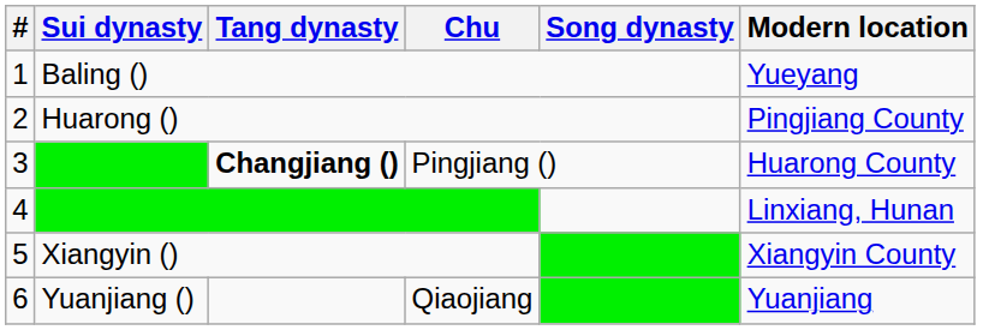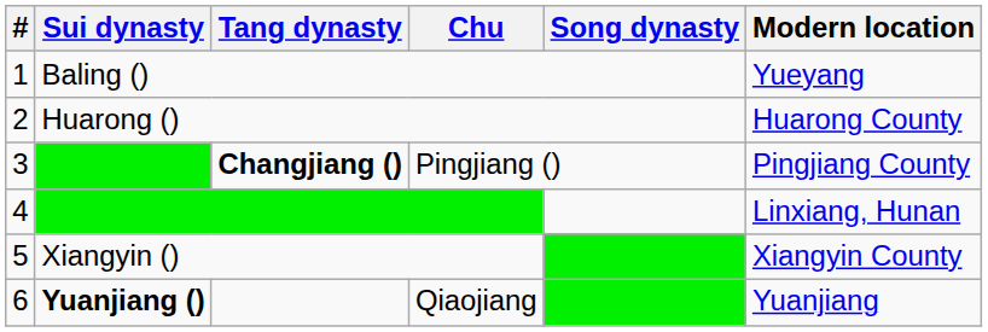 <table class="wikitable">
 <tr>
 <th>#</th>
 <th><a href='#'>Sui dynasty</a></th>
 <th><a href='#'>Tang dynasty</a></th>
 <th><a href='#'>Chu</a></th>
 <th><a href='#'>Song dynasty</a></th>
 <th>Modern location</th>
 </tr>
 <tr>
 <td>1</td>
 <td colspan=4>Baling ()</td>
 <td><a href='#'>Yueyang</a></td>
 </tr>
 <tr>
 <td>2</td>
 <td colspan=4>Huarong ()</td>
-<td><a href='#'>Pingjiang County</a></td>
+<td><a href='#'>Huarong County</a></td>
 </tr>
 <tr>
 <td>3</td>
 <td style=background:#00F000></td>
 <td><strong>Changjiang ()</strong></td>
 <td colspan=2>Pingjiang ()</td>
-<td><a href='#'>Huarong County</a></td>
+<td><a href='#'>Pingjiang County</a></td>
 </tr>
 <tr>
 <td>4</td>
 <td colspan=3, style=background:#00F000></td>
 <td></td>
 <td><a href='#'>Linxiang, Hunan</a></td>
 </tr>
 <tr>
 <td>5</td>
 <td colspan=3>Xiangyin ()</td>
 <td style=background:#00F000></td>
 <td><a href='#'>Xiangyin County</a></td>
 </tr>
 <tr>
 <td>6</td>
-<td>Yuanjiang ()</td>
+<td><strong>Yuanjiang ()</strong></td>
 <td></td>
 <td>Qiaojiang</td>
 <td style=background:#00F000></td>
 <td><a href='#'>Yuanjiang</a></td>
 </tr>
 </table>
